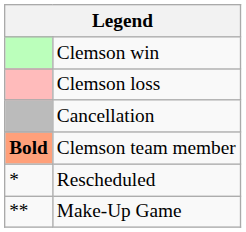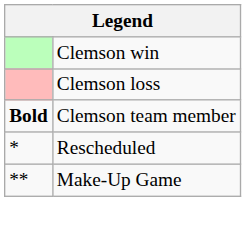 <table class="wikitable" style="font-size:90%">
 <tr>
 <th colspan=2>Legend</th>
 </tr>
 <tr>
 <td style="background:#bfb;"> </td>
 <td>Clemson win</td>
 </tr>
 <tr>
 <td style="background:#fbb;"> </td>
 <td>Clemson loss</td>
 </tr>
 <tr>
-<td style="background:#bbb;"> </td>
-<td>Cancellation</td>
-</tr>
-<tr>
-<td style="background: lightsalmon;"><strong>Bold</strong></td>
+<td><strong>Bold</strong></td>
 <td>Clemson team member</td>
 </tr>
 <tr>
 <td>*</td>
 <td>Rescheduled</td>
 </tr>
 <tr>
 <td>**</td>
 <td>Make-Up Game</td>
 </tr>
 </table>
